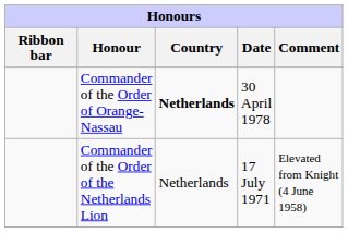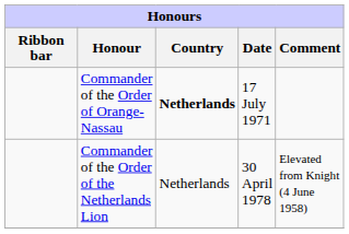 <table class="wikitable" style="width:60%;">
 <tr style="background:#ccf; text-align:center;">
 <td colspan=5><strong>Honours</strong></td>
 </tr>
 <tr>
 <th style="width:80px;">Ribbon bar</th>
 <th>Honour</th>
 <th>Country</th>
 <th>Date</th>
 <th>Comment</th>
 </tr>
 <tr>
 <td></td>
 <td><a href='#'>Commander</a> of the <a href='#'>Order of Orange-Nassau</a></td>
 <td><strong>Netherlands</strong></td>
-<td>30 April 1978</td>
+<td>17 July 1971</td>
 <td></td>
 </tr>
 <tr>
 <td></td>
 <td><a href='#'>Commander</a> of the <a href='#'>Order of the Netherlands Lion</a></td>
 <td>Netherlands</td>
-<td>17 July 1971</td>
+<td>30 April 1978</td>
 <td><small>Elevated from Knight (4 June 1958)</small></td>
 </tr>
 <tr>
 </tr>
 </table>
